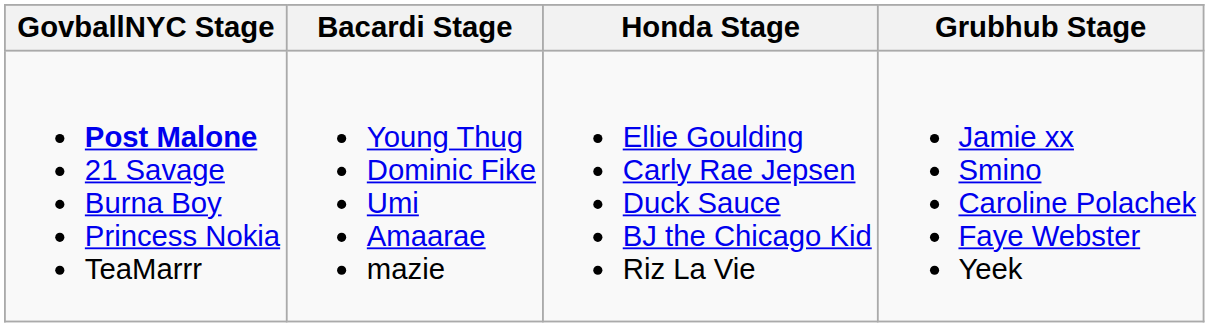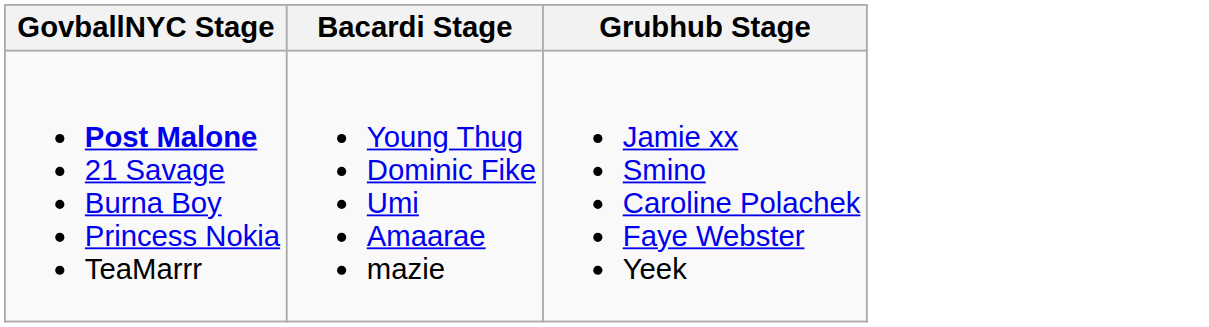 <table class="wikitable">
 <tr>
 <th>GovballNYC Stage</th>
 <th>Bacardi Stage</th>
-<th>Honda Stage</th>
 <th>Grubhub Stage</th>
 </tr>
 <tr valign="top">
 <td><br><ul><li><strong><a href='#'>Post Malone</a></strong></li><li><a href='#'>21 Savage</a></li><li><a href='#'>Burna Boy</a></li><li><a href='#'>Princess Nokia</a></li><li>TeaMarrr</li></ul></td>
 <td><br><ul><li><a href='#'>Young Thug</a></li><li><a href='#'>Dominic Fike</a></li><li><a href='#'>Umi</a></li><li><a href='#'>Amaarae</a></li><li>mazie</li></ul></td>
-<td><br><ul><li><a href='#'>Ellie Goulding</a></li><li><a href='#'>Carly Rae Jepsen</a></li><li><a href='#'>Duck Sauce</a></li><li><a href='#'>BJ the Chicago Kid</a></li><li>Riz La Vie</li></ul></td>
 <td><br><ul><li><a href='#'>Jamie xx</a></li><li><a href='#'>Smino</a></li><li><a href='#'>Caroline Polachek</a></li><li><a href='#'>Faye Webster</a></li><li>Yeek</li></ul></td>
 </tr>
 </table>
